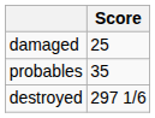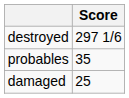 <table class="wikitable">
 <tr>
 <th></th>
 <th>Score</th>
 </tr>
 <tr>
-<td>damaged</td>
-<td>25</td>
+<td>destroyed</td>
+<td>297 1/6</td>
 </tr>
 <tr>
 <td>probables</td>
 <td>35</td>
 </tr>
 <tr>
-<td>destroyed</td>
-<td>297 1/6</td>
+<td>damaged</td>
+<td>25</td>
 </tr>
 </table>
